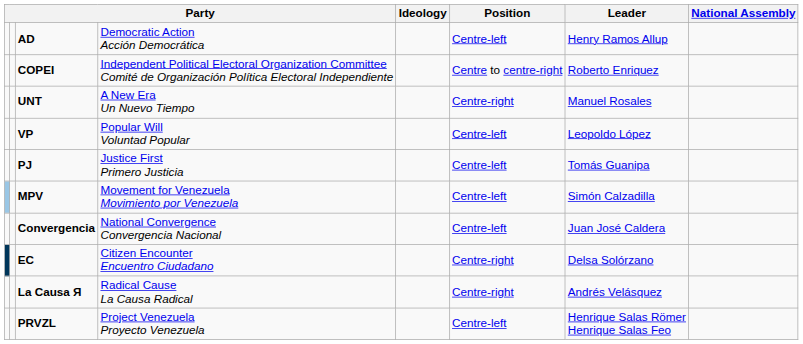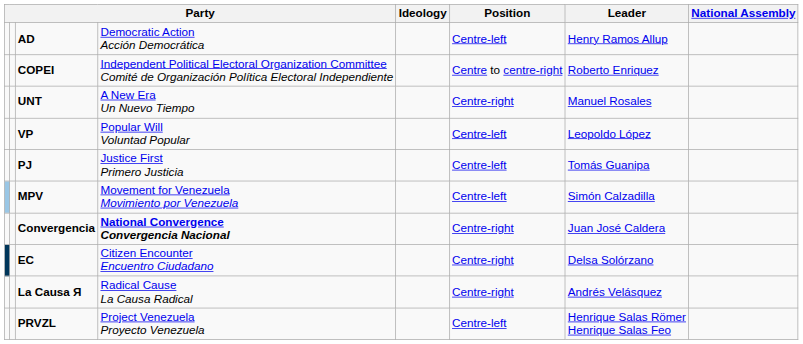 <table class="wikitable sortable">
 <tr>
 <th colspan="4">Party</th>
 <th>Ideology</th>
 <th>Position</th>
 <th>Leader</th>
 <th><a href='#'>National Assembly</a></th>
 </tr>
 <tr>
 <td bgcolor=></td>
 <td></td>
 <td><strong>AD</strong></td>
 <td style="text-align:left;"><a href='#'>Democratic Action</a><br><em>Acción Democrática</em></td>
 <td></td>
 <td><a href='#'>Centre-left</a></td>
 <td><a href='#'>Henry Ramos Allup</a></td>
 <td></td>
 </tr>
 <tr>
 <td bgcolor=></td>
 <td></td>
 <td><strong>COPEI</strong></td>
 <td style="text-align:left;"><a href='#'>Independent Political Electoral Organization Committee</a><br><em>Comité de Organización Política Electoral Independiente</em></td>
 <td></td>
 <td><a href='#'>Centre</a> to <a href='#'>centre-right</a></td>
 <td><a href='#'>Roberto Enriquez</a></td>
 <td></td>
 </tr>
 <tr>
 <td bgcolor=></td>
 <td></td>
 <td><strong>UNT</strong></td>
 <td style="text-align:left;"><a href='#'>A New Era</a><br><em>Un Nuevo Tiempo</em></td>
 <td></td>
 <td><a href='#'>Centre-right</a></td>
 <td><a href='#'>Manuel Rosales</a></td>
 <td></td>
 </tr>
 <tr>
 <td bgcolor=></td>
 <td></td>
 <td><strong>VP</strong></td>
 <td style="text-align:left;"><a href='#'>Popular Will</a><br><em>Voluntad Popular</em></td>
 <td></td>
 <td><a href='#'>Centre-left</a></td>
 <td><a href='#'>Leopoldo López</a></td>
 <td></td>
 </tr>
 <tr>
 <td bgcolor=></td>
 <td></td>
 <td><strong>PJ</strong></td>
 <td style="text-align:left;"><a href='#'>Justice First</a><br><em>Primero Justicia</em></td>
 <td></td>
 <td><a href='#'>Centre-left</a></td>
 <td><a href='#'>Tomás Guanipa</a></td>
 <td></td>
 </tr>
 <tr>
 <td bgcolor=#99C6E5></td>
 <td></td>
 <td><strong>MPV</strong></td>
 <td style="text-align:left;"><a href='#'>Movement for Venezuela</a><br><em><a href='#'>Movimiento por Venezuela</a></em></td>
 <td></td>
 <td><a href='#'>Centre-left</a></td>
 <td><a href='#'>Simón Calzadilla</a></td>
 <td></td>
 </tr>
 <tr>
 <td bgcolor=></td>
 <td></td>
 <td><strong>Convergencia</strong></td>
-<td style="text-align:left;"><a href='#'>National Convergence</a><br><em>Convergencia Nacional</em></td>
+<td style="text-align:left;"><strong><a href='#'>National Convergence</a><br><em>Convergencia Nacional</em></strong></td>
 <td></td>
-<td><a href='#'>Centre-left</a></td>
+<td><a href='#'>Centre-right</a></td>
 <td><a href='#'>Juan José Caldera</a></td>
 <td></td>
 </tr>
 <tr>
 <td bgcolor=#00365A></td>
 <td></td>
 <td><strong>EC</strong></td>
 <td style="text-align:left;"><a href='#'>Citizen Encounter</a><br><em><a href='#'>Encuentro Ciudadano</a></em></td>
 <td></td>
 <td><a href='#'>Centre-right</a></td>
 <td><a href='#'>Delsa Solórzano</a></td>
 <td></td>
 </tr>
 <tr>
 <td bgcolor=></td>
 <td></td>
 <td><strong>La Causa Я</strong></td>
 <td style="text-align:left;"><a href='#'>Radical Cause</a><br><em>La Causa Radical</em></td>
 <td></td>
 <td><a href='#'>Centre-right</a></td>
 <td><a href='#'>Andrés Velásquez</a></td>
 <td></td>
 </tr>
 <tr>
 <td bgcolor=></td>
 <td></td>
 <td><strong>PRVZL</strong></td>
 <td style="text-align:left;"><a href='#'>Project Venezuela</a><br><em>Proyecto Venezuela</em></td>
 <td></td>
 <td><a href='#'>Centre-left</a></td>
 <td><a href='#'>Henrique Salas Römer</a><br><a href='#'>Henrique Salas Feo</a></td>
 <td></td>
 </tr>
 </table>
